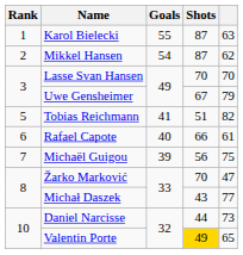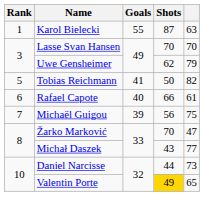 <table class="wikitable sortable" style="text-align: center;">
 <tr>
 <th>Rank</th>
 <th>Name</th>
 <th>Goals</th>
 <th>Shots</th>
 <th></th>
 </tr>
 <tr>
 <td>1</td>
 <td align="left"> <a href='#'>Karol Bielecki</a></td>
 <td>55</td>
 <td>87</td>
 <td>63</td>
 </tr>
 <tr>
-<td>2</td>
-<td align="left"> <a href='#'>Mikkel Hansen</a></td>
-<td>54</td>
-<td>87</td>
-<td>62</td>
-</tr>
-<tr>
 <td rowspan=2>3</td>
 <td align="left"> <a href='#'>Lasse Svan Hansen</a></td>
 <td rowspan=2>49</td>
 <td>70</td>
 <td>70</td>
 </tr>
 <tr>
 <td align="left"> <a href='#'>Uwe Gensheimer</a></td>
-<td>67</td>
+<td>62</td>
 <td>79</td>
 </tr>
 <tr>
 <td>5</td>
 <td align="left"> <a href='#'>Tobias Reichmann</a></td>
 <td>41</td>
-<td>51</td>
+<td>50</td>
 <td>82</td>
 </tr>
 <tr>
 <td>6</td>
 <td align="left"> <a href='#'>Rafael Capote</a></td>
 <td>40</td>
 <td>66</td>
 <td>61</td>
 </tr>
 <tr>
 <td>7</td>
 <td align="left"> <a href='#'>Michaël Guigou</a></td>
 <td>39</td>
 <td>56</td>
 <td>75</td>
 </tr>
 <tr>
 <td rowspan=2>8</td>
 <td align="left"> <a href='#'>Žarko Marković</a></td>
 <td rowspan=2>33</td>
 <td>70</td>
 <td>47</td>
 </tr>
 <tr>
 <td align="left"> <a href='#'>Michał Daszek</a></td>
 <td>43</td>
 <td>77</td>
 </tr>
 <tr>
 <td rowspan=2>10</td>
 <td align="left"> <a href='#'>Daniel Narcisse</a></td>
 <td rowspan=2>32</td>
 <td>44</td>
 <td>73</td>
 </tr>
 <tr>
 <td align="left"> <a href='#'>Valentin Porte</a></td>
 <td style="background: gold;">49</td>
 <td>65</td>
 </tr>
 </table>
